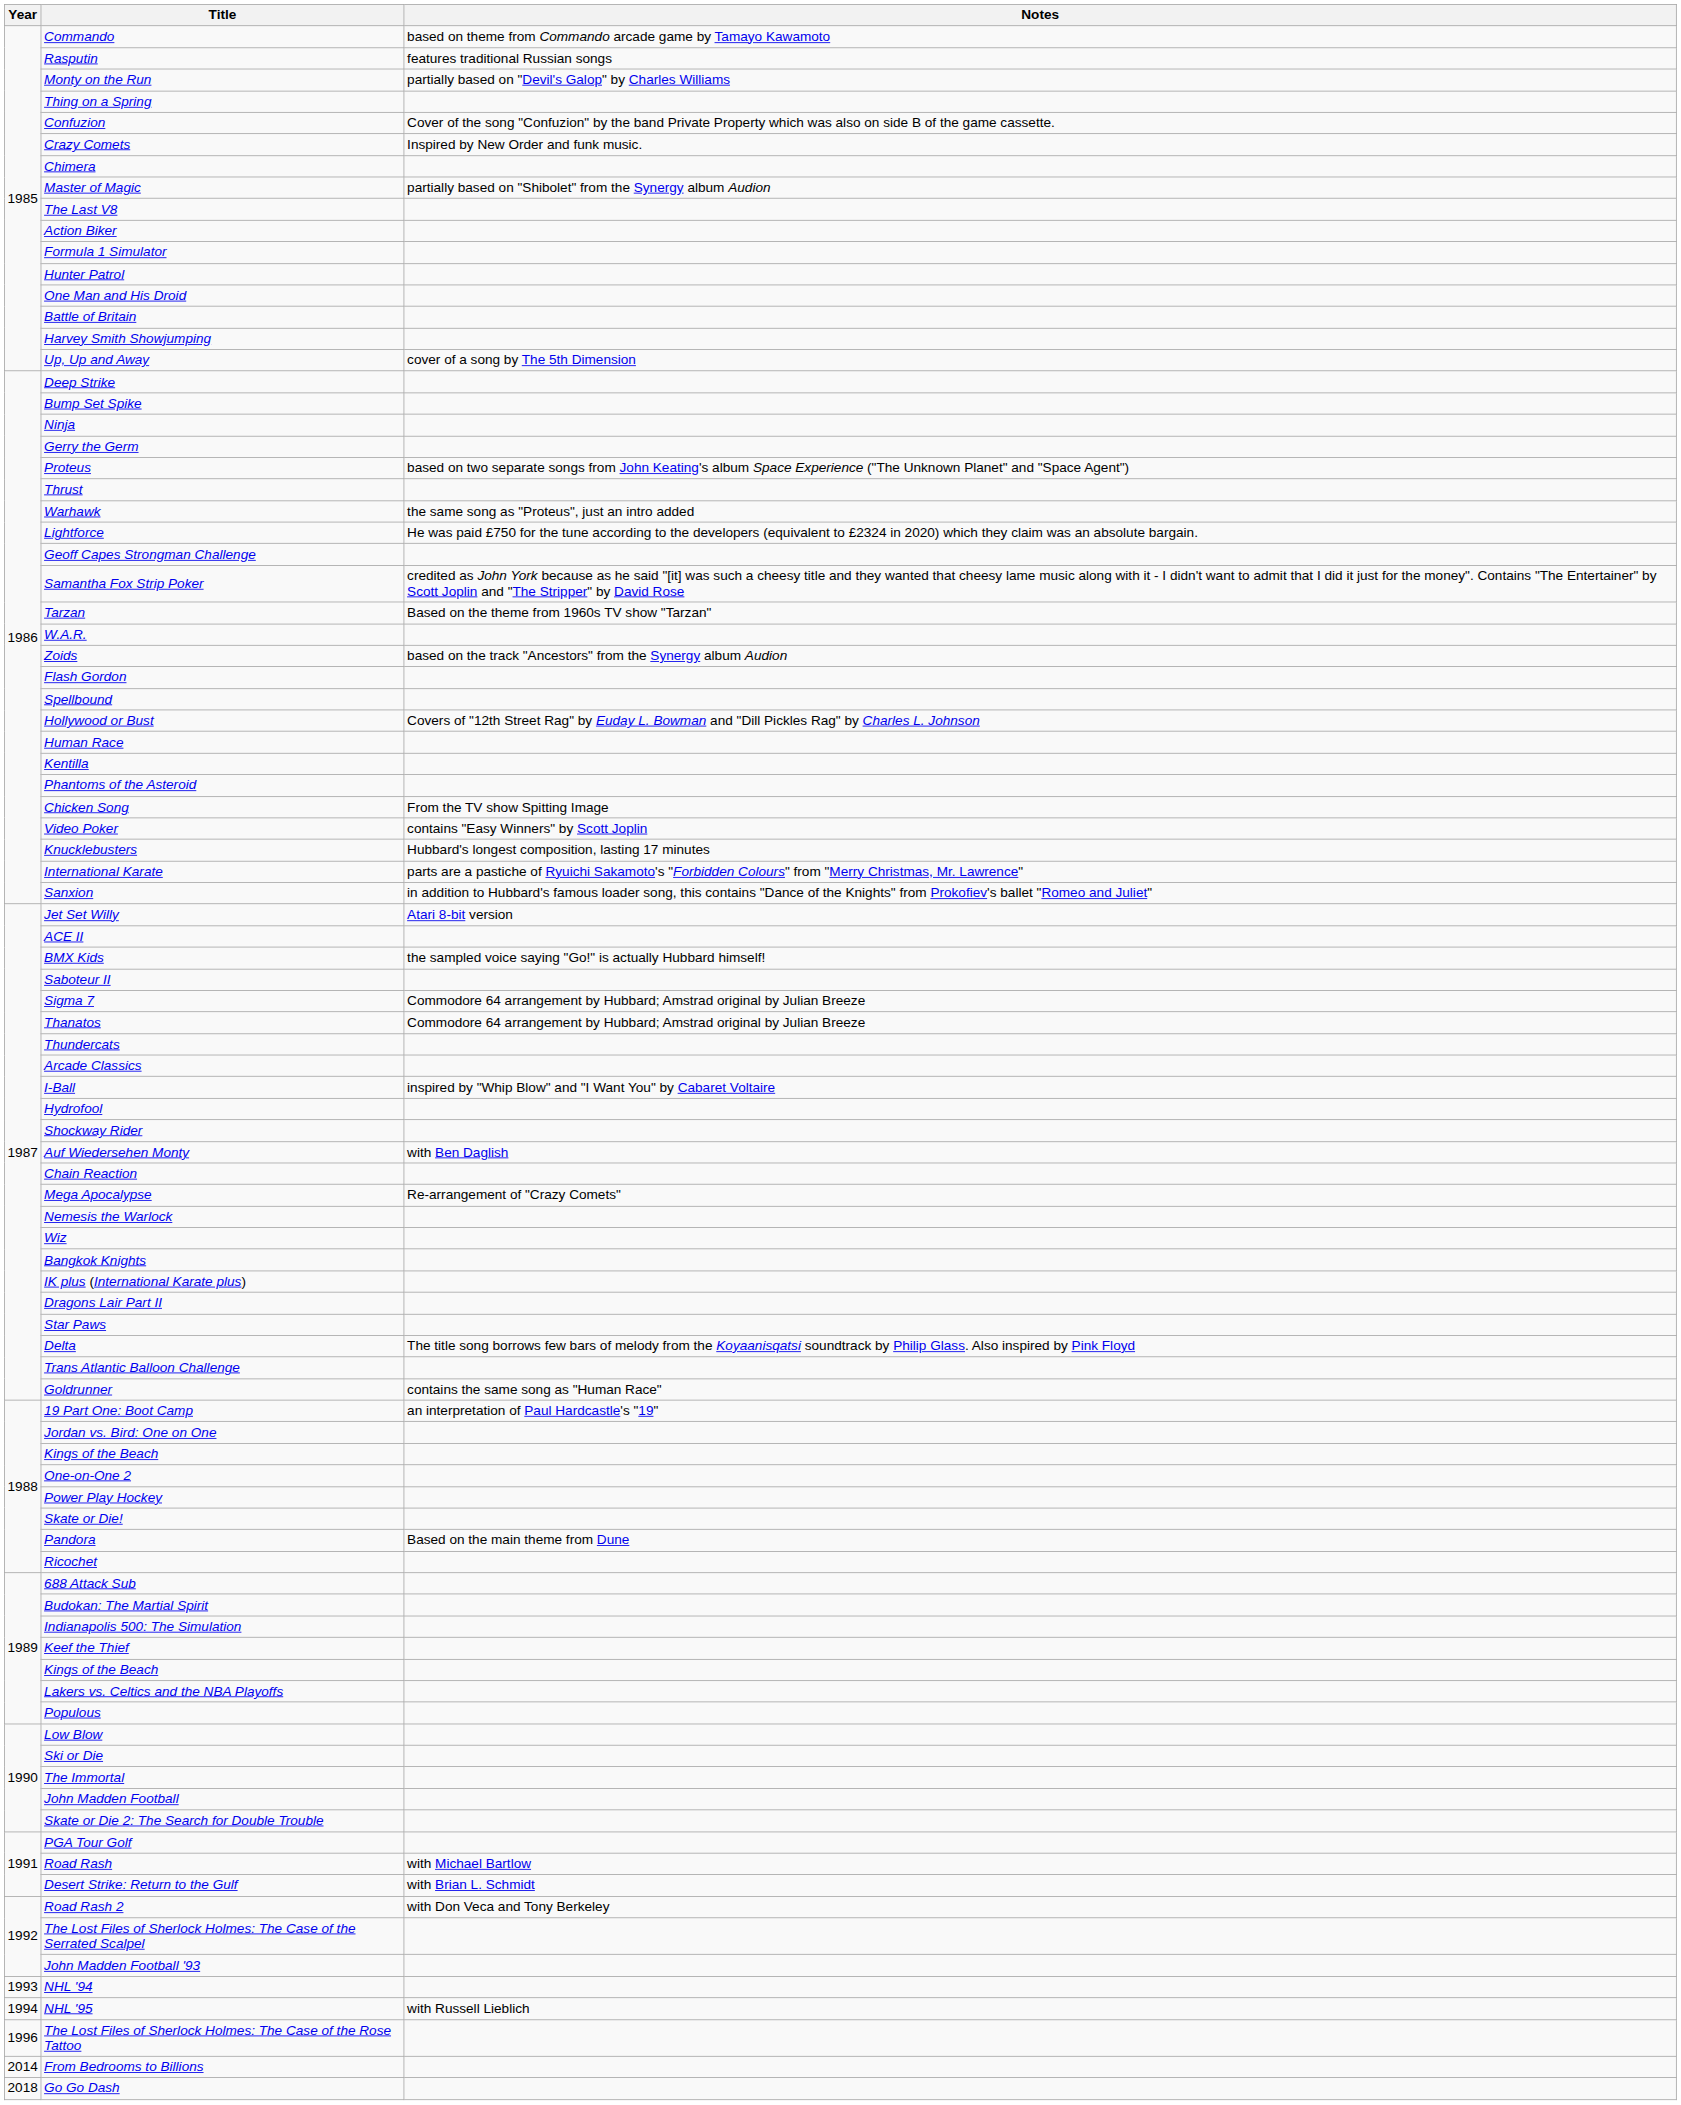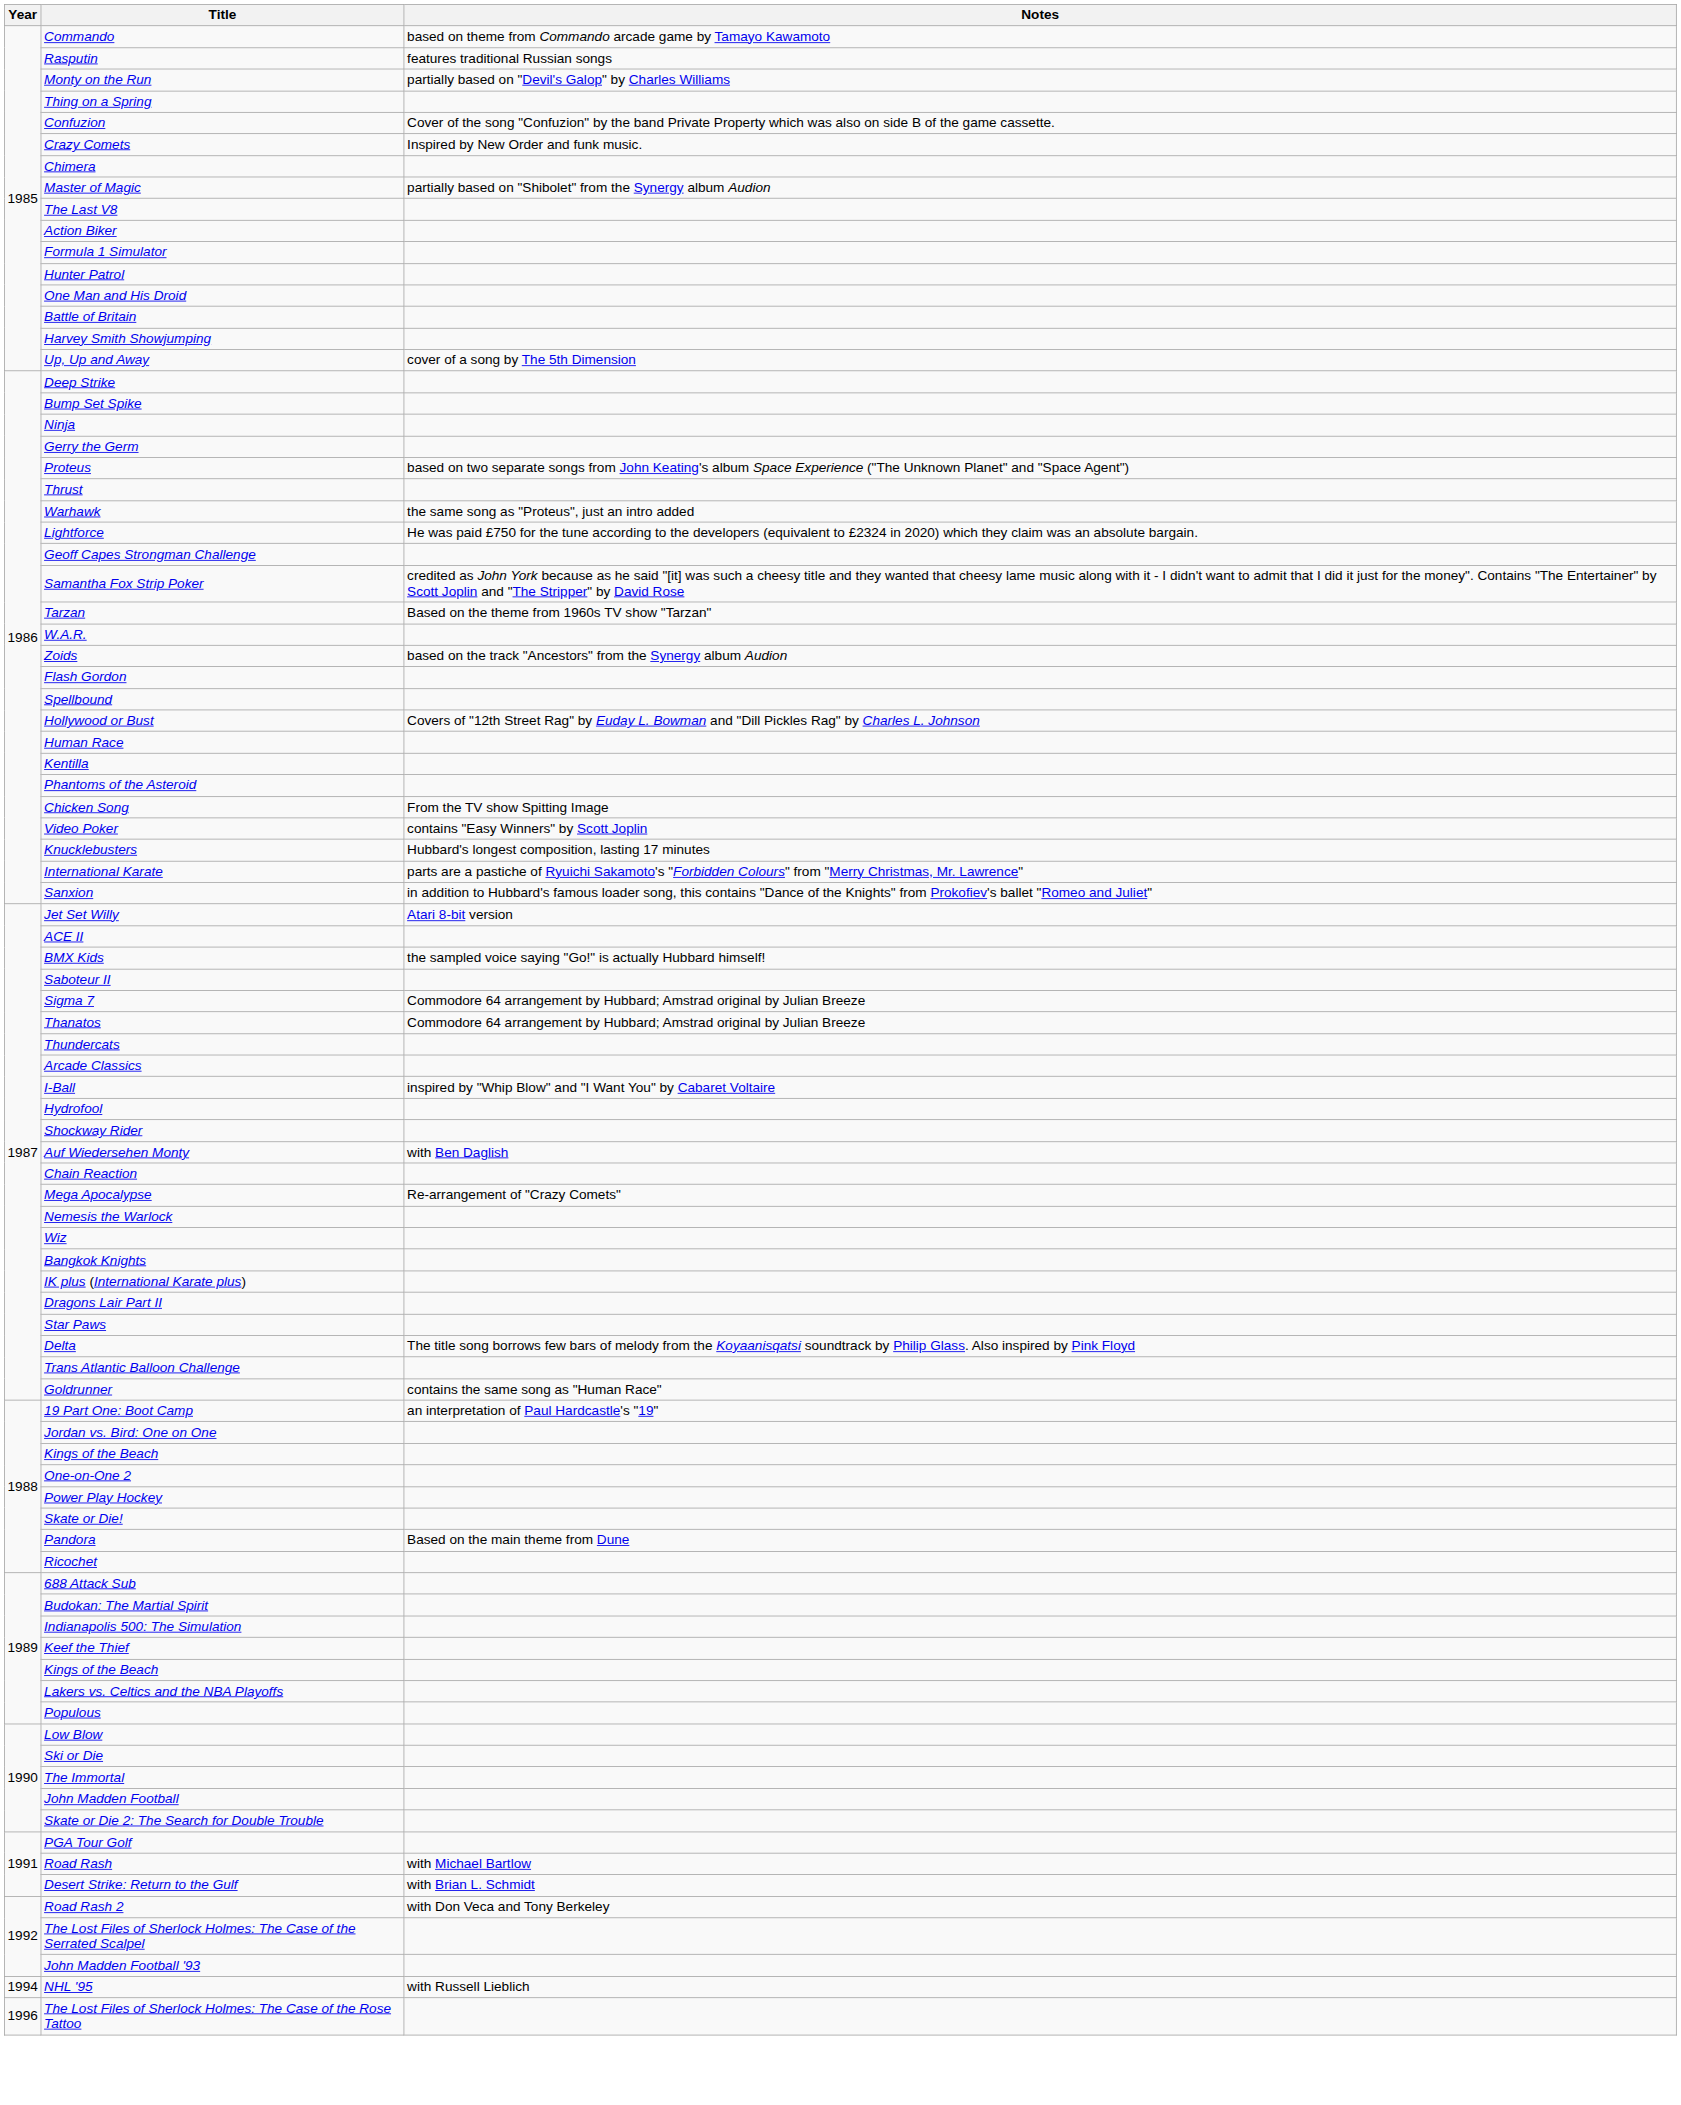 <table class="wikitable sortable">
 <tr>
 <th scope="col">Year</th>
 <th scope="col">Title</th>
 <th scope="col" class="unsortable">Notes</th>
 </tr>
 <tr>
 <td rowspan="16">1985</td>
 <td><em><a href='#'>Commando</a></em></td>
 <td>based on theme from <em>Commando</em> arcade game by <a href='#'>Tamayo Kawamoto</a></td>
 </tr>
 <tr>
 <td><em><a href='#'>Rasputin</a></em></td>
 <td>features traditional Russian songs</td>
 </tr>
 <tr>
 <td><em><a href='#'>Monty on the Run</a></em></td>
 <td>partially based on "<a href='#'>Devil's Galop</a>" by <a href='#'>Charles Williams</a></td>
 </tr>
 <tr>
 <td><em><a href='#'>Thing on a Spring</a></em></td>
 <td></td>
 </tr>
 <tr>
 <td><em><a href='#'>Confuzion</a></em></td>
 <td>Cover of the song "Confuzion" by the band Private Property which was also on side B of the game cassette.</td>
 </tr>
 <tr>
 <td><em><a href='#'>Crazy Comets</a></em></td>
 <td>Inspired by New Order and funk music.</td>
 </tr>
 <tr>
 <td><em><a href='#'>Chimera</a></em></td>
 <td></td>
 </tr>
 <tr>
 <td><em><a href='#'>Master of Magic</a></em></td>
 <td>partially based on "Shibolet" from the <a href='#'>Synergy</a> album <em>Audion</em></td>
 </tr>
 <tr>
 <td><em><a href='#'>The Last V8</a></em></td>
 <td></td>
 </tr>
 <tr>
 <td><em><a href='#'>Action Biker</a></em></td>
 <td></td>
 </tr>
 <tr>
 <td><em><a href='#'>Formula 1 Simulator</a></em></td>
 <td></td>
 </tr>
 <tr>
 <td><em><a href='#'>Hunter Patrol</a></em></td>
 <td></td>
 </tr>
 <tr>
 <td><em><a href='#'>One Man and His Droid</a></em></td>
 <td></td>
 </tr>
 <tr>
 <td><em><a href='#'>Battle of Britain</a></em></td>
 <td></td>
 </tr>
 <tr>
 <td><em><a href='#'>Harvey Smith Showjumping</a></em></td>
 <td></td>
 </tr>
 <tr>
 <td><em><a href='#'>Up, Up and Away</a></em></td>
 <td>cover of a song by <a href='#'>The 5th Dimension</a></td>
 </tr>
 <tr>
 <td rowspan="24">1986</td>
 <td><em><a href='#'>Deep Strike</a></em></td>
 <td></td>
 </tr>
 <tr>
 <td><em><a href='#'>Bump Set Spike</a></em></td>
 <td></td>
 </tr>
 <tr>
 <td><em><a href='#'>Ninja</a></em></td>
 <td></td>
 </tr>
 <tr>
 <td><em><a href='#'>Gerry the Germ</a></em></td>
 <td></td>
 </tr>
 <tr>
 <td><em><a href='#'>Proteus</a></em></td>
 <td>based on two separate songs from <a href='#'>John Keating</a>'s album <em>Space Experience</em> ("The Unknown Planet" and "Space Agent")</td>
 </tr>
 <tr>
 <td><em><a href='#'>Thrust</a></em></td>
 <td></td>
 </tr>
 <tr>
 <td><em><a href='#'>Warhawk</a></em></td>
 <td>the same song as "Proteus", just an intro added</td>
 </tr>
 <tr>
 <td><em><a href='#'>Lightforce</a></em> </td>
 <td>He was paid £750 for the tune according to the developers (equivalent to £2324 in 2020) which they claim was an absolute bargain.</td>
 </tr>
 <tr>
 <td><em><a href='#'>Geoff Capes Strongman Challenge</a></em></td>
 <td></td>
 </tr>
 <tr>
 <td><em><a href='#'>Samantha Fox Strip Poker</a></em></td>
 <td>credited as <em>John York</em> because as he said "[it] was such a cheesy title and they wanted that cheesy lame music along with it - I didn't want to admit that I did it just for the money". Contains "The Entertainer" by <a href='#'>Scott Joplin</a> and "<a href='#'>The Stripper</a>" by <a href='#'>David Rose</a></td>
 </tr>
 <tr>
 <td><em><a href='#'>Tarzan</a></em></td>
 <td>Based on the theme from 1960s TV show "Tarzan"</td>
 </tr>
 <tr>
 <td><em><a href='#'>W.A.R.</a></em></td>
 <td></td>
 </tr>
 <tr>
 <td><em><a href='#'>Zoids</a></em></td>
 <td>based on the track "Ancestors" from the <a href='#'>Synergy</a> album <em>Audion</em></td>
 </tr>
 <tr>
 <td><em><a href='#'>Flash Gordon</a></em></td>
 <td></td>
 </tr>
 <tr>
 <td><em><a href='#'>Spellbound</a></em></td>
 <td></td>
 </tr>
 <tr>
 <td><em><a href='#'>Hollywood or Bust</a></em></td>
 <td>Covers of "12th Street Rag" by <em><a href='#'>Euday L. Bowman</a></em> and "Dill Pickles Rag" by <em><a href='#'>Charles L. Johnson</a></em></td>
 </tr>
 <tr>
 <td><em><a href='#'>Human Race</a></em></td>
 <td></td>
 </tr>
 <tr>
 <td><em><a href='#'>Kentilla</a></em></td>
 <td></td>
 </tr>
 <tr>
 <td><em><a href='#'>Phantoms of the Asteroid</a></em></td>
 <td></td>
 </tr>
 <tr>
 <td><em><a href='#'>Chicken Song</a></em></td>
 <td>From the TV show Spitting Image</td>
 </tr>
 <tr>
 <td><em><a href='#'>Video Poker</a></em></td>
 <td>contains "Easy Winners" by <a href='#'>Scott Joplin</a></td>
 </tr>
 <tr>
 <td><em><a href='#'>Knucklebusters</a></em></td>
 <td>Hubbard's longest composition, lasting 17 minutes</td>
 </tr>
 <tr>
 <td><em><a href='#'>International Karate</a></em></td>
 <td>parts are a pastiche of <a href='#'>Ryuichi Sakamoto</a>'s "<em><a href='#'>Forbidden Colours</a></em>" from "<a href='#'>Merry Christmas, Mr. Lawrence</a>"</td>
 </tr>
 <tr>
 <td><em><a href='#'>Sanxion</a></em></td>
 <td>in addition to Hubbard's famous loader song, this contains "Dance of the Knights" from <a href='#'>Prokofiev</a>'s ballet "<a href='#'>Romeo and Juliet</a>"</td>
 </tr>
 <tr>
 <td rowspan="23">1987</td>
 <td><em><a href='#'>Jet Set Willy</a></em></td>
 <td><a href='#'>Atari 8-bit</a> version</td>
 </tr>
 <tr>
 <td><em><a href='#'>ACE II</a></em></td>
 <td></td>
 </tr>
 <tr>
 <td><em><a href='#'>BMX Kids</a></em></td>
 <td>the sampled voice saying "Go!" is actually Hubbard himself!</td>
 </tr>
 <tr>
 <td><em><a href='#'>Saboteur II</a></em></td>
 <td></td>
 </tr>
 <tr>
 <td><em><a href='#'>Sigma 7</a></em></td>
 <td>Commodore 64 arrangement by Hubbard; Amstrad original by Julian Breeze</td>
 </tr>
 <tr>
 <td><em><a href='#'>Thanatos</a></em></td>
 <td>Commodore 64 arrangement by Hubbard; Amstrad original by Julian Breeze</td>
 </tr>
 <tr>
 <td><em><a href='#'>Thundercats</a></em></td>
 <td></td>
 </tr>
 <tr>
 <td><em><a href='#'>Arcade Classics</a></em></td>
 <td></td>
 </tr>
 <tr>
 <td><em><a href='#'>I-Ball</a></em></td>
 <td>inspired by "Whip Blow" and "I Want You" by <a href='#'>Cabaret Voltaire</a></td>
 </tr>
 <tr>
 <td><em><a href='#'>Hydrofool</a></em></td>
 <td></td>
 </tr>
 <tr>
 <td><em><a href='#'>Shockway Rider</a></em></td>
 <td></td>
 </tr>
 <tr>
 <td><em><a href='#'>Auf Wiedersehen Monty</a></em></td>
 <td>with <a href='#'>Ben Daglish</a></td>
 </tr>
 <tr>
 <td><em><a href='#'>Chain Reaction</a></em></td>
 <td></td>
 </tr>
 <tr>
 <td><em><a href='#'>Mega Apocalypse</a></em></td>
 <td>Re-arrangement of "Crazy Comets"</td>
 </tr>
 <tr>
 <td><em><a href='#'>Nemesis the Warlock</a></em></td>
 <td></td>
 </tr>
 <tr>
 <td><em><a href='#'>Wiz</a></em></td>
 <td></td>
 </tr>
 <tr>
 <td><em><a href='#'>Bangkok Knights</a></em></td>
 <td></td>
 </tr>
 <tr>
 <td><em><a href='#'>IK plus</a></em> (<em><a href='#'>International Karate plus</a></em>)</td>
 <td></td>
 </tr>
 <tr>
 <td><em><a href='#'>Dragons Lair Part II</a></em></td>
 <td></td>
 </tr>
 <tr>
 <td><em><a href='#'>Star Paws</a></em></td>
 <td></td>
 </tr>
 <tr>
 <td><em><a href='#'>Delta</a></em></td>
 <td>The title song borrows few bars of melody from the <em><a href='#'>Koyaanisqatsi</a></em> soundtrack by <a href='#'>Philip Glass</a>. Also inspired by <a href='#'>Pink Floyd</a></td>
 </tr>
 <tr>
 <td><em><a href='#'>Trans Atlantic Balloon Challenge</a></em></td>
 <td></td>
 </tr>
 <tr>
 <td><em><a href='#'>Goldrunner</a></em></td>
 <td>contains the same song as "Human Race"</td>
 </tr>
 <tr>
 <td rowspan="8">1988</td>
 <td><em><a href='#'>19 Part One: Boot Camp</a></em></td>
 <td>an interpretation of <a href='#'>Paul Hardcastle</a>'s "<a href='#'>19</a>"</td>
 </tr>
 <tr>
 <td><em><a href='#'>Jordan vs. Bird: One on One</a></em></td>
 <td></td>
 </tr>
 <tr>
 <td><em><a href='#'>Kings of the Beach</a></em></td>
 <td></td>
 </tr>
 <tr>
 <td><em><a href='#'>One-on-One 2</a></em></td>
 <td></td>
 </tr>
 <tr>
 <td><em><a href='#'>Power Play Hockey</a></em></td>
 <td></td>
 </tr>
 <tr>
 <td><em><a href='#'>Skate or Die!</a></em></td>
 <td></td>
 </tr>
 <tr>
 <td><em><a href='#'>Pandora</a></em></td>
 <td>Based on the main theme from <a href='#'>Dune</a></td>
 </tr>
 <tr>
 <td><em><a href='#'>Ricochet</a></em></td>
 <td></td>
 </tr>
 <tr>
 <td rowspan="7">1989</td>
 <td><em><a href='#'>688 Attack Sub</a></em></td>
 <td></td>
 </tr>
 <tr>
 <td><em><a href='#'>Budokan: The Martial Spirit</a></em></td>
 <td></td>
 </tr>
 <tr>
 <td><em><a href='#'>Indianapolis 500: The Simulation</a></em></td>
 <td></td>
 </tr>
 <tr>
 <td><em><a href='#'>Keef the Thief</a></em></td>
 <td></td>
 </tr>
 <tr>
 <td><em><a href='#'>Kings of the Beach</a></em></td>
 <td></td>
 </tr>
 <tr>
 <td><em><a href='#'>Lakers vs. Celtics and the NBA Playoffs</a></em></td>
 <td></td>
 </tr>
 <tr>
 <td><em><a href='#'>Populous</a></em></td>
 <td></td>
 </tr>
 <tr>
 <td rowspan="5">1990</td>
 <td><em><a href='#'>Low Blow</a></em></td>
 <td></td>
 </tr>
 <tr>
 <td><em><a href='#'>Ski or Die</a></em></td>
 <td></td>
 </tr>
 <tr>
 <td><em><a href='#'>The Immortal</a></em></td>
 <td></td>
 </tr>
 <tr>
 <td><em><a href='#'>John Madden Football</a></em></td>
 <td></td>
 </tr>
 <tr>
 <td><em><a href='#'>Skate or Die 2: The Search for Double Trouble</a></em></td>
 <td></td>
 </tr>
 <tr>
 <td rowspan="3">1991</td>
 <td><em><a href='#'>PGA Tour Golf</a></em></td>
 <td></td>
 </tr>
 <tr>
 <td><em><a href='#'>Road Rash</a></em></td>
 <td>with <a href='#'>Michael Bartlow</a></td>
 </tr>
 <tr>
 <td><em><a href='#'>Desert Strike: Return to the Gulf</a></em></td>
 <td>with <a href='#'>Brian L. Schmidt</a></td>
 </tr>
 <tr>
 <td rowspan="3">1992</td>
 <td><em><a href='#'>Road Rash 2</a></em></td>
 <td>with Don Veca and Tony Berkeley</td>
 </tr>
 <tr>
 <td><em><a href='#'>The Lost Files of Sherlock Holmes: The Case of the Serrated Scalpel</a></em></td>
 <td></td>
 </tr>
 <tr>
 <td><em><a href='#'>John Madden Football '93</a></em></td>
 <td></td>
 </tr>
 <tr>
-<td>1993</td>
-<td><em><a href='#'>NHL '94</a></em></td>
-<td></td>
-</tr>
-<tr>
 <td>1994</td>
 <td><em><a href='#'>NHL '95</a></em></td>
 <td>with Russell Lieblich</td>
 </tr>
 <tr>
 <td>1996</td>
 <td><em><a href='#'>The Lost Files of Sherlock Holmes: The Case of the Rose Tattoo</a></em></td>
 <td></td>
 </tr>
-<tr>
-<td>2014</td>
-<td><em><a href='#'>From Bedrooms to Billions</a></em></td>
-<td></td>
-</tr>
-<tr>
-<td>2018</td>
-<td><em><a href='#'>Go Go Dash</a></em></td>
-<td></td>
-</tr>
 </table>
